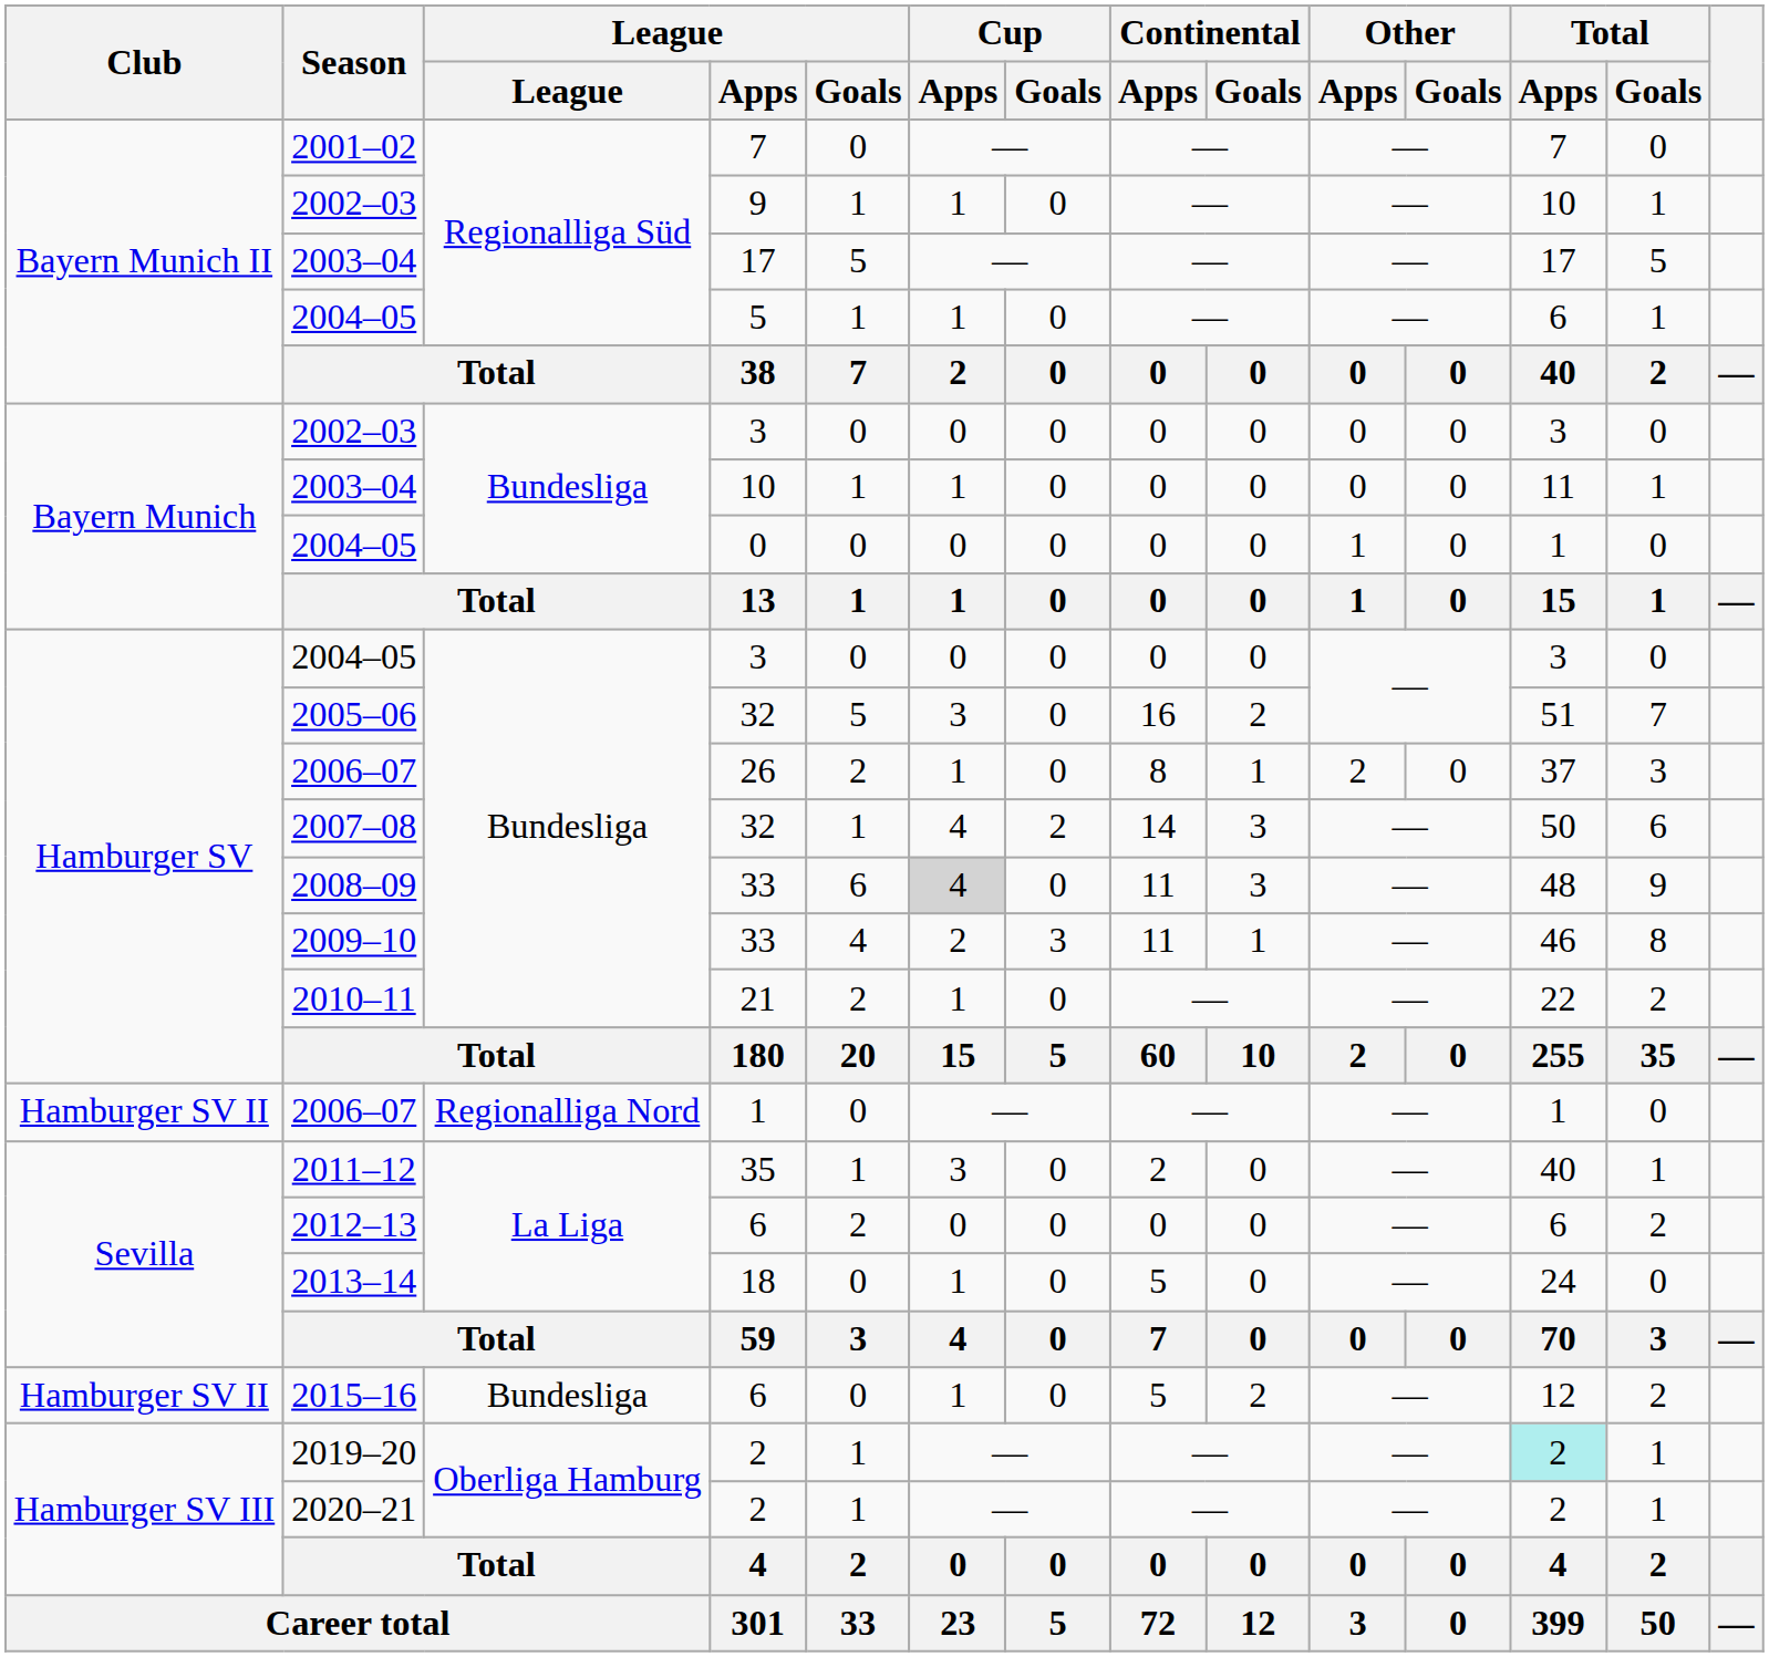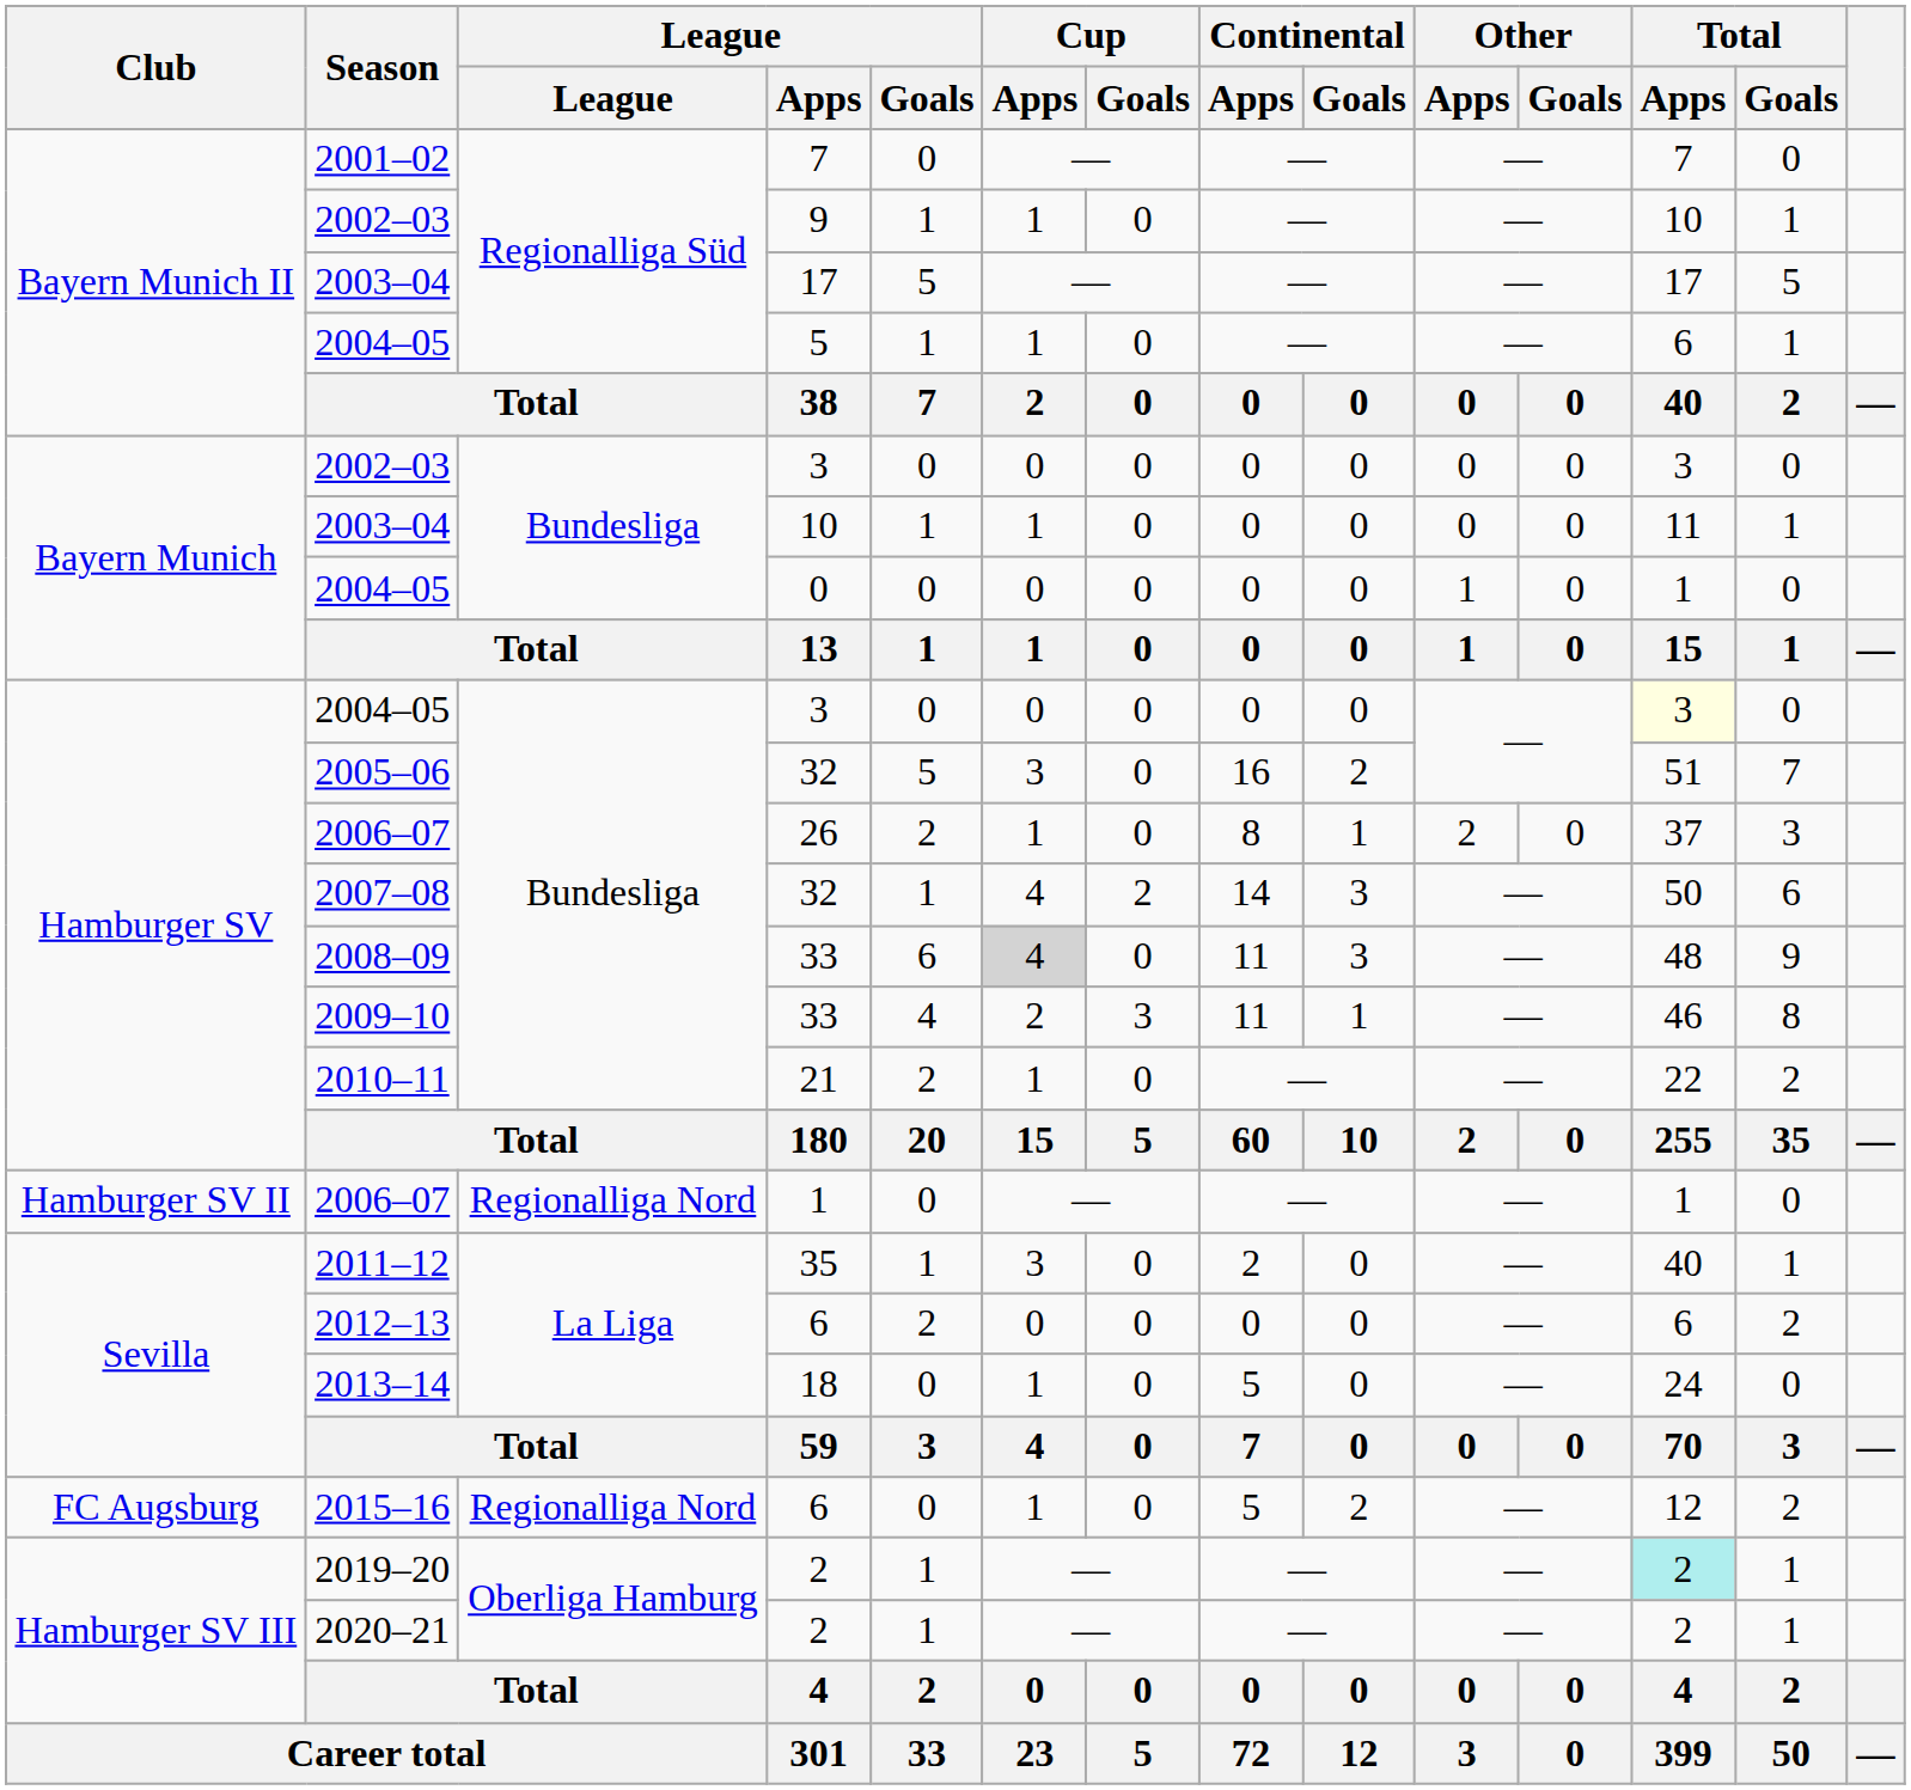 <table class="wikitable" style="text-align:center">
 <tr>
 <th rowspan="2">Club</th>
 <th rowspan="2">Season</th>
 <th colspan="3">League</th>
 <th colspan="2">Cup</th>
 <th colspan="2">Continental</th>
 <th colspan="2">Other</th>
 <th colspan="2">Total</th>
 <th rowspan="2"></th>
 </tr>
 <tr>
 <th>League</th>
 <th>Apps</th>
 <th>Goals</th>
 <th>Apps</th>
 <th>Goals</th>
 <th>Apps</th>
 <th>Goals</th>
 <th>Apps</th>
 <th>Goals</th>
 <th>Apps</th>
 <th>Goals</th>
 </tr>
 <tr>
 <td rowspan="5"><a href='#'>Bayern Munich II</a></td>
 <td><a href='#'>2001–02</a></td>
 <td rowspan="4"><a href='#'>Regionalliga Süd</a></td>
 <td>7</td>
 <td>0</td>
 <td colspan="2">—</td>
 <td colspan="2">—</td>
 <td colspan="2">—</td>
 <td>7</td>
 <td>0</td>
 <td></td>
 </tr>
 <tr>
 <td><a href='#'>2002–03</a></td>
 <td>9</td>
 <td>1</td>
 <td>1</td>
 <td>0</td>
 <td colspan="2">—</td>
 <td colspan="2">—</td>
 <td>10</td>
 <td>1</td>
 <td></td>
 </tr>
 <tr>
 <td><a href='#'>2003–04</a></td>
 <td>17</td>
 <td>5</td>
 <td colspan="2">—</td>
 <td colspan="2">—</td>
 <td colspan="2">—</td>
 <td>17</td>
 <td>5</td>
 <td></td>
 </tr>
 <tr>
 <td><a href='#'>2004–05</a></td>
 <td>5</td>
 <td>1</td>
 <td>1</td>
 <td>0</td>
 <td colspan="2">—</td>
 <td colspan="2">—</td>
 <td>6</td>
 <td>1</td>
 <td></td>
 </tr>
 <tr>
 <th colspan="2">Total</th>
 <th>38</th>
 <th>7</th>
 <th>2</th>
 <th>0</th>
 <th>0</th>
 <th>0</th>
 <th>0</th>
 <th>0</th>
 <th>40</th>
 <th>2</th>
 <th>—</th>
 </tr>
 <tr>
 <td rowspan="4"><a href='#'>Bayern Munich</a></td>
 <td><a href='#'>2002–03</a></td>
 <td rowspan="3"><a href='#'>Bundesliga</a></td>
 <td>3</td>
 <td>0</td>
 <td>0</td>
 <td>0</td>
 <td>0</td>
 <td>0</td>
 <td>0</td>
 <td>0</td>
 <td>3</td>
 <td>0</td>
 <td></td>
 </tr>
 <tr>
 <td><a href='#'>2003–04</a></td>
 <td>10</td>
 <td>1</td>
 <td>1</td>
 <td>0</td>
 <td>0</td>
 <td>0</td>
 <td>0</td>
 <td>0</td>
 <td>11</td>
 <td>1</td>
 <td></td>
 </tr>
 <tr>
 <td><a href='#'>2004–05</a></td>
 <td>0</td>
 <td>0</td>
 <td>0</td>
 <td>0</td>
 <td>0</td>
 <td>0</td>
 <td>1</td>
 <td>0</td>
 <td>1</td>
 <td>0</td>
 <td></td>
 </tr>
 <tr>
 <th colspan="2">Total</th>
 <th>13</th>
 <th>1</th>
 <th>1</th>
 <th>0</th>
 <th>0</th>
 <th>0</th>
 <th>1</th>
 <th>0</th>
 <th>15</th>
 <th>1</th>
 <th>—</th>
 </tr>
 <tr>
 <td rowspan="8"><a href='#'>Hamburger SV</a></td>
 <td>2004–05</td>
 <td rowspan="7">Bundesliga</td>
 <td>3</td>
 <td>0</td>
 <td>0</td>
 <td>0</td>
 <td>0</td>
 <td>0</td>
 <td colspan="2" rowspan="2">—</td>
-<td>3</td>
+<td style="background: lightyellow;">3</td>
 <td>0</td>
 <td></td>
 </tr>
 <tr>
 <td><a href='#'>2005–06</a></td>
 <td>32</td>
 <td>5</td>
 <td>3</td>
 <td>0</td>
 <td>16</td>
 <td>2</td>
 <td>51</td>
 <td>7</td>
 <td></td>
 </tr>
 <tr>
 <td><a href='#'>2006–07</a></td>
 <td>26</td>
 <td>2</td>
 <td>1</td>
 <td>0</td>
 <td>8</td>
 <td>1</td>
 <td>2</td>
 <td>0</td>
 <td>37</td>
 <td>3</td>
 <td></td>
 </tr>
 <tr>
 <td><a href='#'>2007–08</a></td>
 <td>32</td>
 <td>1</td>
 <td>4</td>
 <td>2</td>
 <td>14</td>
 <td>3</td>
 <td colspan="2">—</td>
 <td>50</td>
 <td>6</td>
 <td></td>
 </tr>
 <tr>
 <td><a href='#'>2008–09</a></td>
 <td>33</td>
 <td>6</td>
 <td style="background: lightgrey;">4</td>
 <td>0</td>
 <td>11</td>
 <td>3</td>
 <td colspan="2">—</td>
 <td>48</td>
 <td>9</td>
 <td></td>
 </tr>
 <tr>
 <td><a href='#'>2009–10</a></td>
 <td>33</td>
 <td>4</td>
 <td>2</td>
 <td>3</td>
 <td>11</td>
 <td>1</td>
 <td colspan="2">—</td>
 <td>46</td>
 <td>8</td>
 <td></td>
 </tr>
 <tr>
 <td><a href='#'>2010–11</a></td>
 <td>21</td>
 <td>2</td>
 <td>1</td>
 <td>0</td>
 <td colspan="2">—</td>
 <td colspan="2">—</td>
 <td>22</td>
 <td>2</td>
 <td></td>
 </tr>
 <tr>
 <th colspan="2">Total</th>
 <th>180</th>
 <th>20</th>
 <th>15</th>
 <th>5</th>
 <th>60</th>
 <th>10</th>
 <th>2</th>
 <th>0</th>
 <th>255</th>
 <th>35</th>
 <th>—</th>
 </tr>
 <tr>
 <td><a href='#'>Hamburger SV II</a></td>
 <td><a href='#'>2006–07</a></td>
 <td><a href='#'>Regionalliga Nord</a></td>
 <td>1</td>
 <td>0</td>
 <td colspan="2">—</td>
 <td colspan="2">—</td>
 <td colspan="2">—</td>
 <td>1</td>
 <td>0</td>
 <td></td>
 </tr>
 <tr>
 <td rowspan="4"><a href='#'>Sevilla</a></td>
 <td><a href='#'>2011–12</a></td>
 <td rowspan="3"><a href='#'>La Liga</a></td>
 <td>35</td>
 <td>1</td>
 <td>3</td>
 <td>0</td>
 <td>2</td>
 <td>0</td>
 <td colspan="2">—</td>
 <td>40</td>
 <td>1</td>
 <td></td>
 </tr>
 <tr>
 <td><a href='#'>2012–13</a></td>
 <td>6</td>
 <td>2</td>
 <td>0</td>
 <td>0</td>
 <td>0</td>
 <td>0</td>
 <td colspan="2">—</td>
 <td>6</td>
 <td>2</td>
 <td></td>
 </tr>
 <tr>
 <td><a href='#'>2013–14</a></td>
 <td>18</td>
 <td>0</td>
 <td>1</td>
 <td>0</td>
 <td>5</td>
 <td>0</td>
 <td colspan="2">—</td>
 <td>24</td>
 <td>0</td>
 <td></td>
 </tr>
 <tr>
 <th colspan="2">Total</th>
 <th>59</th>
 <th>3</th>
 <th>4</th>
 <th>0</th>
 <th>7</th>
 <th>0</th>
 <th>0</th>
 <th>0</th>
 <th>70</th>
 <th>3</th>
 <th>—</th>
 </tr>
 <tr>
-<td><a href='#'>Hamburger SV II</a></td>
+<td><a href='#'>FC Augsburg</a></td>
 <td><a href='#'>2015–16</a></td>
-<td>Bundesliga</td>
+<td><a href='#'>Regionalliga Nord</a></td>
 <td>6</td>
 <td>0</td>
 <td>1</td>
 <td>0</td>
 <td>5</td>
 <td>2</td>
 <td colspan="2">—</td>
 <td>12</td>
 <td>2</td>
 <td></td>
 </tr>
 <tr>
 <td rowspan="3"><a href='#'>Hamburger SV III</a></td>
 <td>2019–20</td>
 <td rowspan="2"><a href='#'>Oberliga Hamburg</a></td>
 <td>2</td>
 <td>1</td>
 <td colspan="2">—</td>
 <td colspan="2">—</td>
 <td colspan="2">—</td>
 <td style="background: paleturquoise;">2</td>
 <td>1</td>
 <td></td>
 </tr>
 <tr>
 <td>2020–21</td>
 <td>2</td>
 <td>1</td>
 <td colspan="2">—</td>
 <td colspan="2">—</td>
 <td colspan="2">—</td>
 <td>2</td>
 <td>1</td>
 <td></td>
 </tr>
 <tr>
 <th colspan="2">Total</th>
 <th>4</th>
 <th>2</th>
 <th>0</th>
 <th>0</th>
 <th>0</th>
 <th>0</th>
 <th>0</th>
 <th>0</th>
 <th>4</th>
 <th>2</th>
 <th></th>
 </tr>
 <tr>
 <th colspan="3">Career total</th>
 <th>301</th>
 <th>33</th>
 <th>23</th>
 <th>5</th>
 <th>72</th>
 <th>12</th>
 <th>3</th>
 <th>0</th>
 <th>399</th>
 <th>50</th>
 <th>—</th>
 </tr>
 </table>
